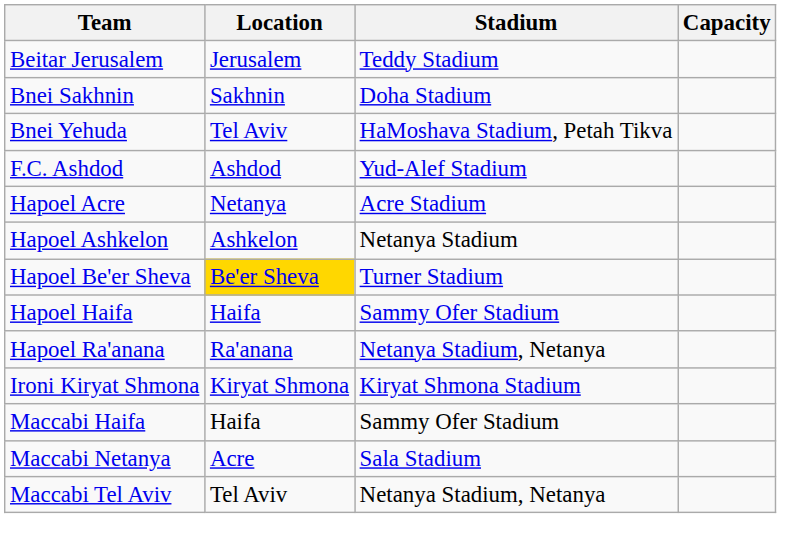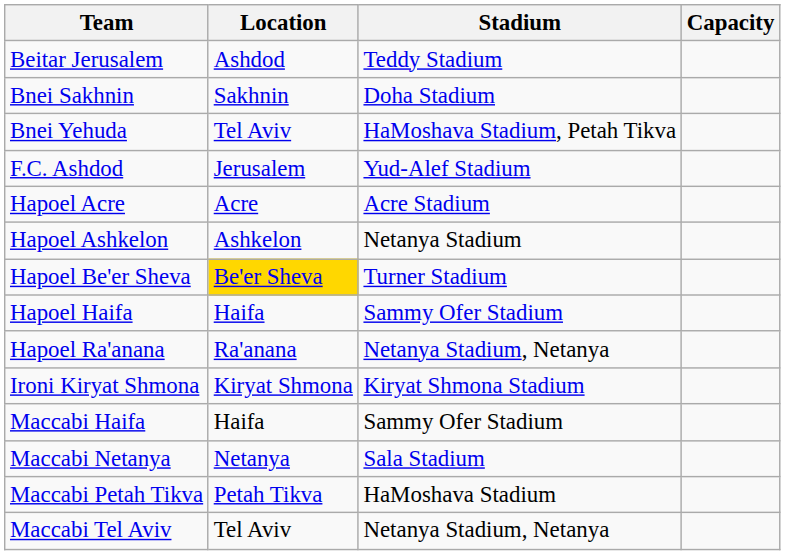 <table class="wikitable sortable">
 <tr>
 <th>Team</th>
 <th>Location</th>
 <th>Stadium</th>
 <th>Capacity</th>
 </tr>
 <tr>
 <td><a href='#'>Beitar Jerusalem</a></td>
-<td><a href='#'>Jerusalem</a></td>
+<td><a href='#'>Ashdod</a></td>
 <td><a href='#'>Teddy Stadium</a></td>
 <td style="text-align:center"></td>
 </tr>
 <tr>
 <td><a href='#'>Bnei Sakhnin</a></td>
 <td><a href='#'>Sakhnin</a></td>
 <td><a href='#'>Doha Stadium</a></td>
 <td style="text-align:center"></td>
 </tr>
 <tr>
 <td><a href='#'>Bnei Yehuda</a></td>
 <td><a href='#'>Tel Aviv</a></td>
 <td><a href='#'>HaMoshava Stadium</a>, Petah Tikva</td>
 <td style="text-align:center"></td>
 </tr>
 <tr>
 <td><a href='#'>F.C. Ashdod</a></td>
-<td><a href='#'>Ashdod</a></td>
+<td><a href='#'>Jerusalem</a></td>
 <td><a href='#'>Yud-Alef Stadium</a></td>
 <td style="text-align:center"></td>
 </tr>
 <tr>
 <td><a href='#'>Hapoel Acre</a></td>
-<td><a href='#'>Netanya</a></td>
+<td><a href='#'>Acre</a></td>
 <td><a href='#'>Acre Stadium</a></td>
 <td style="text-align:center"></td>
 </tr>
 <tr>
 <td><a href='#'>Hapoel Ashkelon</a></td>
 <td><a href='#'>Ashkelon</a></td>
 <td>Netanya Stadium</td>
 <td style="text-align:center"></td>
 </tr>
 <tr>
 <td><a href='#'>Hapoel Be'er Sheva</a></td>
 <td style="background: gold;"><a href='#'>Be'er Sheva</a></td>
 <td><a href='#'>Turner Stadium</a></td>
 <td style="text-align:center"></td>
 </tr>
 <tr>
 <td><a href='#'>Hapoel Haifa</a></td>
 <td><a href='#'>Haifa</a></td>
 <td><a href='#'>Sammy Ofer Stadium</a></td>
 <td style="text-align:center"></td>
 </tr>
 <tr>
 <td><a href='#'>Hapoel Ra'anana</a></td>
 <td><a href='#'>Ra'anana</a></td>
 <td><a href='#'>Netanya Stadium</a>, Netanya</td>
 <td style="text-align:center"></td>
 </tr>
 <tr>
 <td><a href='#'>Ironi Kiryat Shmona</a></td>
 <td><a href='#'>Kiryat Shmona</a></td>
 <td><a href='#'>Kiryat Shmona Stadium</a></td>
 <td style="text-align:center"></td>
 </tr>
 <tr>
 <td><a href='#'>Maccabi Haifa</a></td>
 <td>Haifa</td>
 <td>Sammy Ofer Stadium</td>
 <td style="text-align:center"></td>
 </tr>
 <tr>
 <td><a href='#'>Maccabi Netanya</a></td>
-<td><a href='#'>Acre</a></td>
+<td><a href='#'>Netanya</a></td>
 <td><a href='#'>Sala Stadium</a></td>
+<td style="text-align:center"></td>
+</tr>
+<tr>
+<td><a href='#'>Maccabi Petah Tikva</a></td>
+<td><a href='#'>Petah Tikva</a></td>
+<td>HaMoshava Stadium</td>
 <td style="text-align:center"></td>
 </tr>
 <tr>
 <td><a href='#'>Maccabi Tel Aviv</a></td>
 <td>Tel Aviv</td>
 <td>Netanya Stadium, Netanya</td>
 <td style="text-align:center"></td>
 </tr>
 </table>
